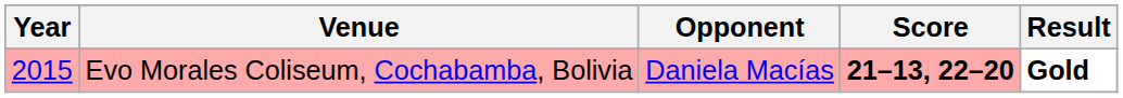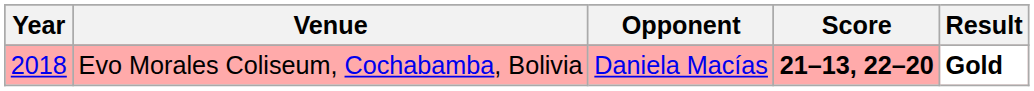 <table class="sortable wikitable" style="font-size: 90%;">
 <tr>
 <th>Year</th>
 <th>Venue</th>
 <th>Opponent</th>
 <th>Score</th>
 <th>Result</th>
 </tr>
 <tr style="background:#FFAAAA">
-<td align="center"><a href='#'>2015</a></td>
+<td align="center"><a href='#'>2018</a></td>
 <td align="left">Evo Morales Coliseum, <a href='#'>Cochabamba</a>, Bolivia</td>
 <td align="left"> <a href='#'>Daniela Macías</a></td>
 <td align="left"><strong>21–13, 22–20</strong></td>
 <td style="text-align:left; background:white"> <strong>Gold</strong></td>
 </tr>
 </table>
